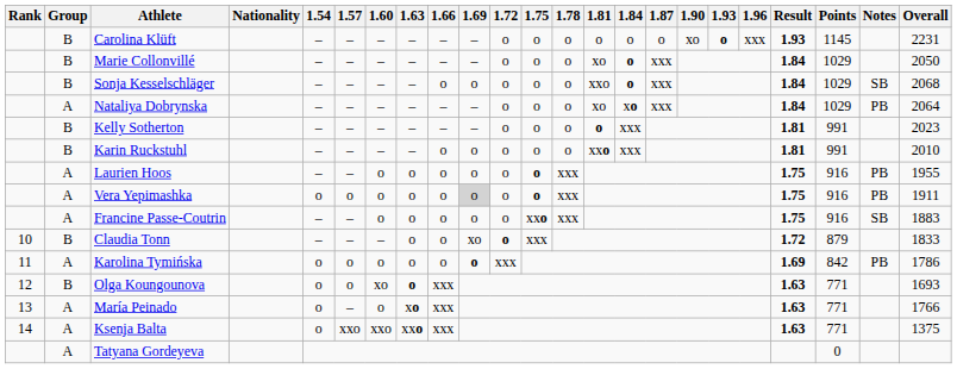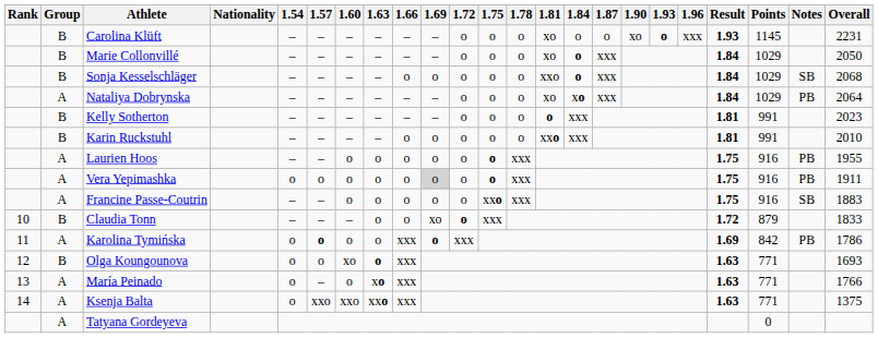 <table class="wikitable sortable" style="text-align:center">
 <tr>
 <th>Rank</th>
 <th>Group</th>
 <th>Athlete</th>
 <th>Nationality</th>
 <th>1.54</th>
 <th>1.57</th>
 <th>1.60</th>
 <th>1.63</th>
 <th>1.66</th>
 <th>1.69</th>
 <th>1.72</th>
 <th>1.75</th>
 <th>1.78</th>
 <th>1.81</th>
 <th>1.84</th>
 <th>1.87</th>
 <th>1.90</th>
 <th>1.93</th>
 <th>1.96</th>
 <th>Result</th>
 <th>Points</th>
 <th>Notes</th>
 <th>Overall</th>
 </tr>
 <tr>
 <td></td>
 <td>B</td>
 <td align="left"><a href='#'>Carolina Klüft</a></td>
 <td align=left></td>
 <td>–</td>
 <td>–</td>
 <td>–</td>
 <td>–</td>
 <td>–</td>
 <td>–</td>
 <td>o</td>
 <td>o</td>
 <td>o</td>
-<td>o</td>
+<td>xo</td>
 <td>o</td>
 <td>o</td>
 <td>xo</td>
 <td><strong>o</strong></td>
 <td>xxx</td>
 <td><strong>1.93</strong></td>
 <td>1145</td>
 <td></td>
 <td>2231</td>
 </tr>
 <tr>
 <td></td>
 <td>B</td>
 <td align="left"><a href='#'>Marie Collonvillé</a></td>
 <td align=left></td>
 <td>–</td>
 <td>–</td>
 <td>–</td>
 <td>–</td>
 <td>–</td>
 <td>–</td>
 <td>o</td>
 <td>o</td>
 <td>o</td>
 <td>xo</td>
 <td><strong>o</strong></td>
 <td>xxx</td>
 <td colspan=3></td>
 <td><strong>1.84</strong></td>
 <td>1029</td>
 <td></td>
 <td>2050</td>
 </tr>
 <tr>
 <td></td>
 <td>B</td>
 <td align="left"><a href='#'>Sonja Kesselschläger</a></td>
 <td align=left></td>
 <td>–</td>
 <td>–</td>
 <td>–</td>
 <td>–</td>
 <td>o</td>
 <td>o</td>
 <td>o</td>
 <td>o</td>
 <td>o</td>
 <td>xxo</td>
 <td><strong>o</strong></td>
 <td>xxx</td>
 <td colspan=3></td>
 <td><strong>1.84</strong></td>
 <td>1029</td>
 <td>SB</td>
 <td>2068</td>
 </tr>
 <tr>
 <td></td>
 <td>A</td>
 <td align="left"><a href='#'>Nataliya Dobrynska</a></td>
 <td align=left></td>
 <td>–</td>
 <td>–</td>
 <td>–</td>
 <td>–</td>
 <td>–</td>
 <td>–</td>
 <td>o</td>
 <td>o</td>
 <td>o</td>
 <td>xo</td>
 <td>x<strong>o</strong></td>
 <td>xxx</td>
 <td colspan=3></td>
 <td><strong>1.84</strong></td>
 <td>1029</td>
 <td>PB</td>
 <td>2064</td>
 </tr>
 <tr>
 <td></td>
 <td>B</td>
 <td align="left"><a href='#'>Kelly Sotherton</a></td>
 <td align=left><small></small></td>
 <td>–</td>
 <td>–</td>
 <td>–</td>
 <td>–</td>
 <td>–</td>
 <td>–</td>
 <td>o</td>
 <td>o</td>
 <td>o</td>
 <td><strong>o</strong></td>
 <td>xxx</td>
 <td colspan=4></td>
 <td><strong>1.81</strong></td>
 <td>991</td>
 <td></td>
 <td>2023</td>
 </tr>
 <tr>
 <td></td>
 <td>B</td>
 <td align="left"><a href='#'>Karin Ruckstuhl</a></td>
 <td align=left></td>
 <td>–</td>
 <td>–</td>
 <td>–</td>
 <td>–</td>
 <td>o</td>
 <td>o</td>
 <td>o</td>
 <td>o</td>
 <td>o</td>
 <td>xx<strong>o</strong></td>
 <td>xxx</td>
 <td colspan=4></td>
 <td><strong>1.81</strong></td>
 <td>991</td>
 <td></td>
 <td>2010</td>
 </tr>
 <tr>
 <td></td>
 <td>A</td>
 <td align="left"><a href='#'>Laurien Hoos</a></td>
 <td align=left></td>
 <td>–</td>
 <td>–</td>
 <td>o</td>
 <td>o</td>
 <td>o</td>
 <td>o</td>
 <td>o</td>
 <td><strong>o</strong></td>
 <td>xxx</td>
 <td colspan=6></td>
 <td><strong>1.75</strong></td>
 <td>916</td>
 <td>PB</td>
 <td>1955</td>
 </tr>
 <tr>
 <td></td>
 <td>A</td>
 <td align="left"><a href='#'>Vera Yepimashka</a></td>
 <td align=left></td>
 <td>o</td>
 <td>o</td>
 <td>o</td>
 <td>o</td>
 <td>o</td>
 <td style="background: lightgrey;">o</td>
 <td>o</td>
 <td><strong>o</strong></td>
 <td>xxx</td>
 <td colspan=6></td>
 <td><strong>1.75</strong></td>
 <td>916</td>
 <td>PB</td>
 <td>1911</td>
 </tr>
 <tr>
 <td></td>
 <td>A</td>
 <td align="left"><a href='#'>Francine Passe-Coutrin</a></td>
 <td align=left></td>
 <td>–</td>
 <td>–</td>
 <td>o</td>
 <td>o</td>
 <td>o</td>
 <td>o</td>
 <td>o</td>
 <td>xx<strong>o</strong></td>
 <td>xxx</td>
 <td colspan=6></td>
 <td><strong>1.75</strong></td>
 <td>916</td>
 <td>SB</td>
 <td>1883</td>
 </tr>
 <tr>
 <td>10</td>
 <td>B</td>
 <td align="left"><a href='#'>Claudia Tonn</a></td>
 <td align=left></td>
 <td>–</td>
 <td>–</td>
 <td>–</td>
 <td>o</td>
 <td>o</td>
 <td>xo</td>
 <td><strong>o</strong></td>
 <td>xxx</td>
 <td colspan=7></td>
 <td><strong>1.72</strong></td>
 <td>879</td>
 <td></td>
 <td>1833</td>
 </tr>
 <tr>
 <td>11</td>
 <td>A</td>
 <td align="left"><a href='#'>Karolina Tymińska</a></td>
 <td align=left></td>
 <td>o</td>
+<td><strong>o</strong></td>
 <td>o</td>
 <td>o</td>
-<td>o</td>
-<td>o</td>
+<td>xxx</td>
 <td><strong>o</strong></td>
 <td>xxx</td>
 <td colspan=8></td>
 <td><strong>1.69</strong></td>
 <td>842</td>
 <td>PB</td>
 <td>1786</td>
 </tr>
 <tr>
 <td>12</td>
 <td>B</td>
 <td align="left"><a href='#'>Olga Koungounova</a></td>
 <td align=left></td>
 <td>o</td>
 <td>o</td>
 <td>xo</td>
 <td><strong>o</strong></td>
 <td>xxx</td>
 <td colspan=10></td>
 <td><strong>1.63</strong></td>
 <td>771</td>
 <td></td>
 <td>1693</td>
 </tr>
 <tr>
 <td>13</td>
 <td>A</td>
 <td align="left"><a href='#'>María Peinado</a></td>
 <td align=left></td>
 <td>o</td>
 <td>–</td>
 <td>o</td>
 <td>x<strong>o</strong></td>
 <td>xxx</td>
 <td colspan=10></td>
 <td><strong>1.63</strong></td>
 <td>771</td>
 <td></td>
 <td>1766</td>
 </tr>
 <tr>
 <td>14</td>
 <td>A</td>
 <td align="left"><a href='#'>Ksenja Balta</a></td>
 <td align=left></td>
 <td>o</td>
 <td>xxo</td>
 <td>xxo</td>
 <td>xx<strong>o</strong></td>
 <td>xxx</td>
 <td colspan=10></td>
 <td><strong>1.63</strong></td>
 <td>771</td>
 <td></td>
 <td>1375</td>
 </tr>
 <tr>
 <td></td>
 <td>A</td>
 <td align="left"><a href='#'>Tatyana Gordeyeva</a></td>
 <td align=left></td>
 <td colspan=15></td>
 <td><strong></strong></td>
 <td>0</td>
 <td></td>
 <td></td>
 </tr>
 </table>
